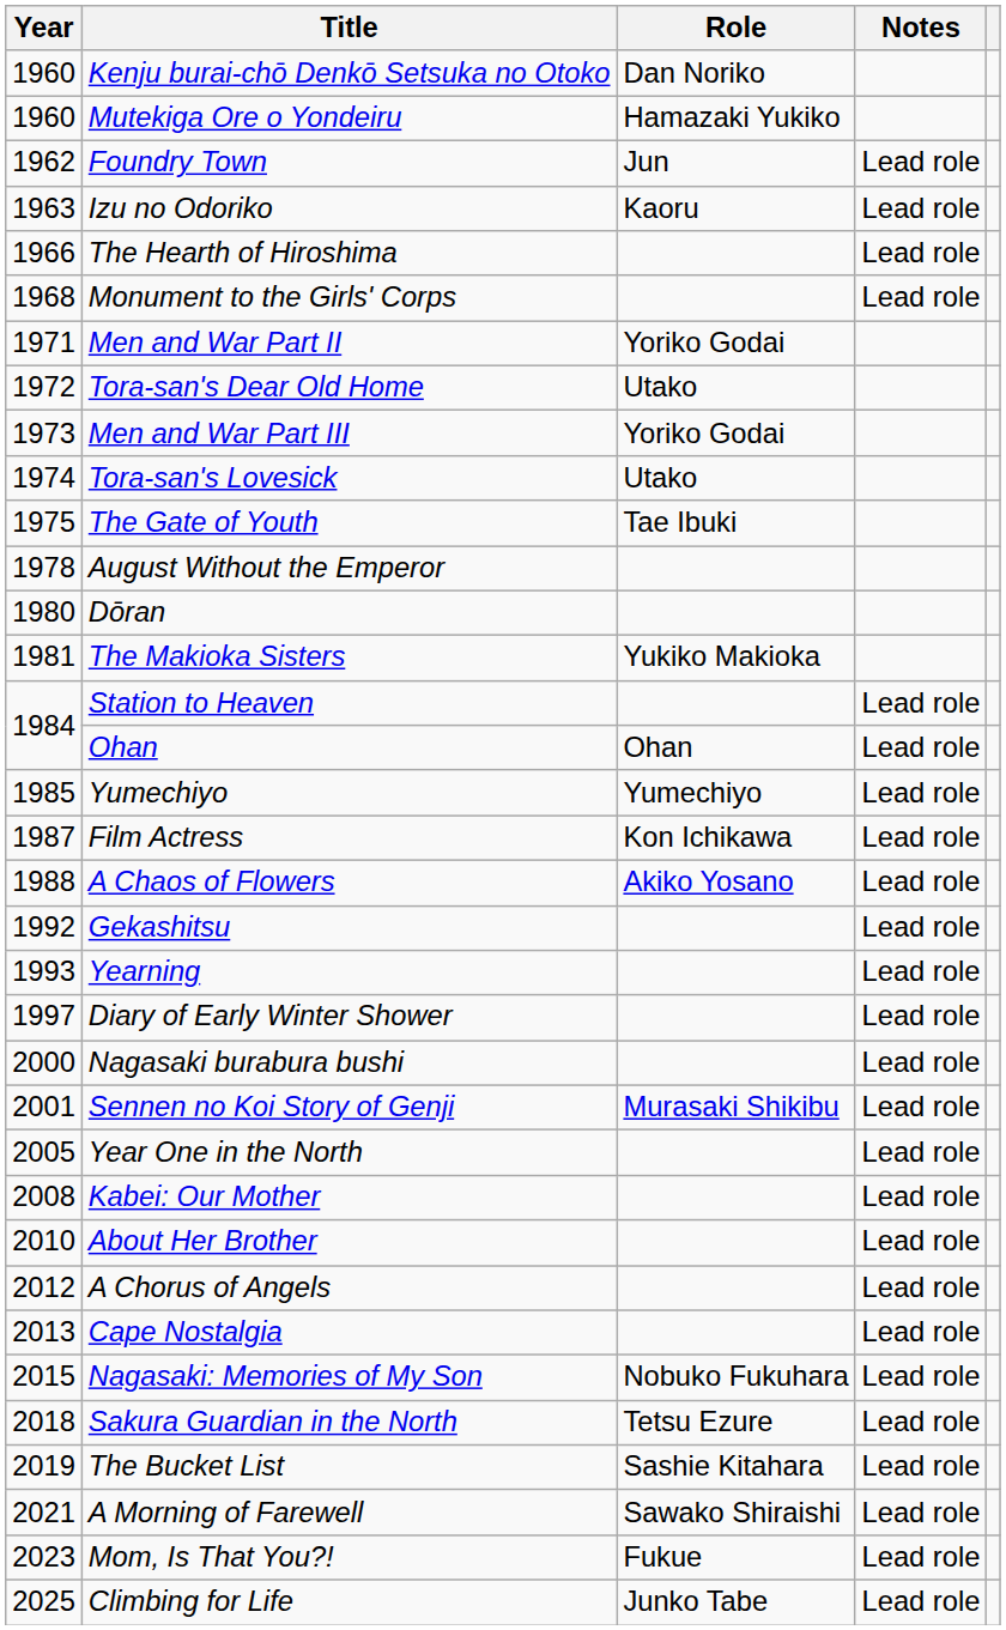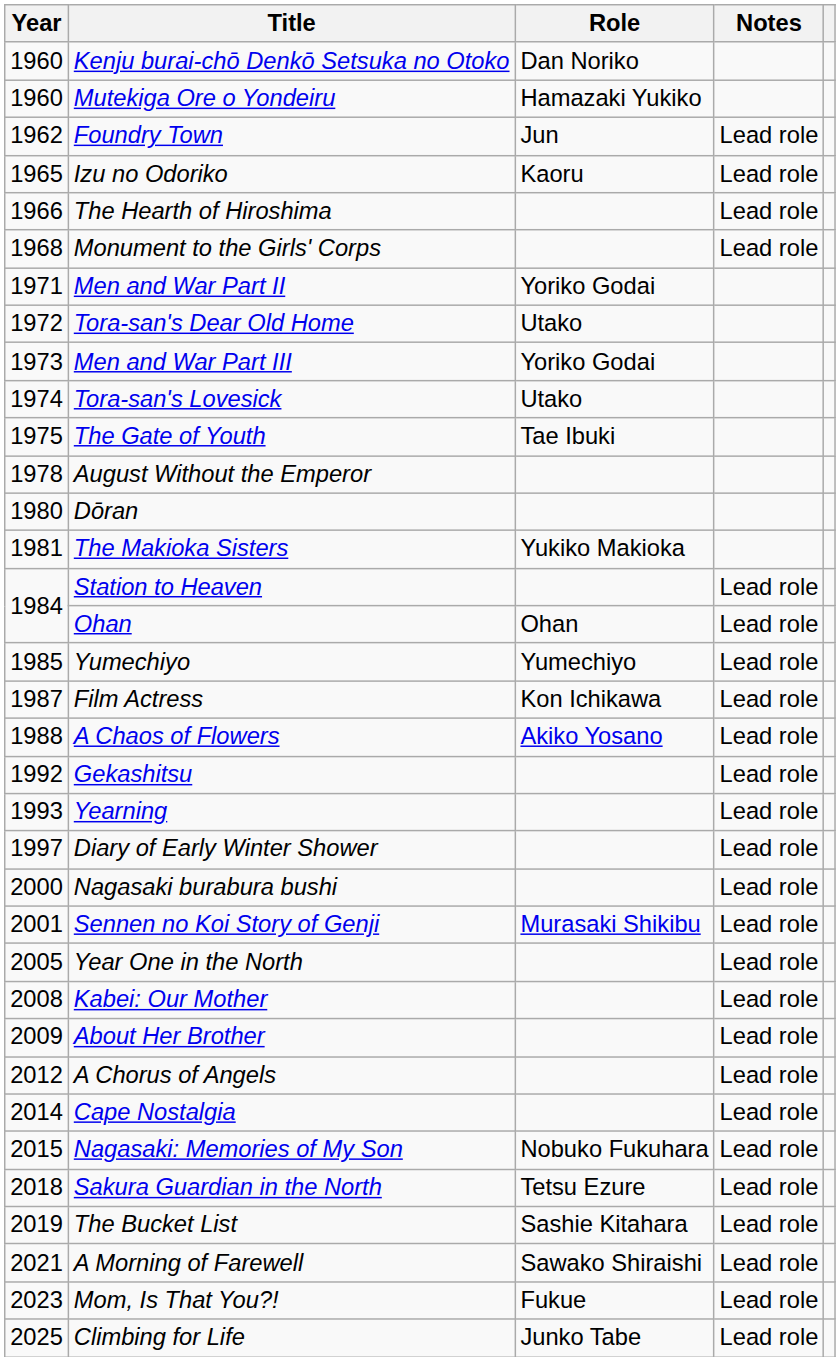 <table class="wikitable sortable">
 <tr>
 <th>Year</th>
 <th>Title</th>
 <th>Role</th>
 <th class="unsortable">Notes</th>
 <th class="unsortable"></th>
 </tr>
 <tr>
 <td>1960</td>
 <td><em><a href='#'>Kenju burai-chō Denkō Setsuka no Otoko</a></em></td>
 <td>Dan Noriko</td>
 <td></td>
 <td></td>
 </tr>
 <tr>
 <td>1960</td>
 <td><em><a href='#'>Mutekiga Ore o Yondeiru</a></em></td>
 <td>Hamazaki Yukiko</td>
 <td></td>
 <td></td>
 </tr>
 <tr>
 <td>1962</td>
 <td><em><a href='#'>Foundry Town</a></em></td>
 <td>Jun</td>
 <td>Lead role</td>
 <td></td>
 </tr>
 <tr>
-<td>1963</td>
+<td>1965</td>
 <td><em>Izu no Odoriko</em></td>
 <td>Kaoru</td>
 <td>Lead role</td>
 <td></td>
 </tr>
 <tr>
 <td>1966</td>
 <td><em>The Hearth of Hiroshima</em></td>
 <td></td>
 <td>Lead role</td>
 <td></td>
 </tr>
 <tr>
 <td>1968</td>
 <td><em>Monument to the Girls' Corps</em></td>
 <td></td>
 <td>Lead role</td>
 <td></td>
 </tr>
 <tr>
 <td>1971</td>
 <td><em><a href='#'>Men and War Part II</a></em></td>
 <td>Yoriko Godai</td>
 <td></td>
 <td></td>
 </tr>
 <tr>
 <td>1972</td>
 <td><em><a href='#'>Tora-san's Dear Old Home</a></em></td>
 <td>Utako</td>
 <td></td>
 <td></td>
 </tr>
 <tr>
 <td>1973</td>
 <td><em><a href='#'>Men and War Part III</a></em></td>
 <td>Yoriko Godai</td>
 <td></td>
 <td></td>
 </tr>
 <tr>
 <td>1974</td>
 <td><em><a href='#'>Tora-san's Lovesick</a></em></td>
 <td>Utako</td>
 <td></td>
 <td></td>
 </tr>
 <tr>
 <td>1975</td>
 <td><em><a href='#'>The Gate of Youth</a></em></td>
 <td>Tae Ibuki</td>
 <td></td>
 </tr>
 <tr>
 <td>1978</td>
 <td><em>August Without the Emperor</em></td>
 <td></td>
 <td></td>
 <td></td>
 </tr>
 <tr>
 <td>1980</td>
 <td><em>Dōran</em></td>
 <td></td>
 <td></td>
 <td></td>
 </tr>
 <tr>
 <td>1981</td>
 <td><em><a href='#'>The Makioka Sisters</a></em></td>
 <td>Yukiko Makioka</td>
 <td></td>
 <td></td>
 </tr>
 <tr>
 <td rowspan=2>1984</td>
 <td><em><a href='#'>Station to Heaven</a></em></td>
 <td></td>
 <td>Lead role</td>
 <td></td>
 </tr>
 <tr>
 <td><em><a href='#'>Ohan</a></em></td>
 <td>Ohan</td>
 <td>Lead role</td>
 <td></td>
 </tr>
 <tr>
 <td>1985</td>
 <td><em>Yumechiyo</em></td>
 <td>Yumechiyo</td>
 <td>Lead role</td>
 <td></td>
 </tr>
 <tr>
 <td>1987</td>
 <td><em>Film Actress</em></td>
 <td>Kon Ichikawa</td>
 <td>Lead role</td>
 <td></td>
 </tr>
 <tr>
 <td>1988</td>
 <td><em><a href='#'>A Chaos of Flowers</a></em></td>
 <td><a href='#'>Akiko Yosano</a></td>
 <td>Lead role</td>
 <td></td>
 </tr>
 <tr>
 <td>1992</td>
 <td><em><a href='#'>Gekashitsu</a></em></td>
 <td></td>
 <td>Lead role</td>
 <td></td>
 </tr>
 <tr>
 <td>1993</td>
 <td><em><a href='#'>Yearning</a></em></td>
 <td></td>
 <td>Lead role</td>
 <td></td>
 </tr>
 <tr>
 <td>1997</td>
 <td><em>Diary of Early Winter Shower</em></td>
 <td></td>
 <td>Lead role</td>
 <td></td>
 </tr>
 <tr>
 <td>2000</td>
 <td><em>Nagasaki burabura bushi</em></td>
 <td></td>
 <td>Lead role</td>
 <td></td>
 </tr>
 <tr>
 <td>2001</td>
 <td><em><a href='#'>Sennen no Koi Story of Genji</a></em></td>
 <td><a href='#'>Murasaki Shikibu</a></td>
 <td>Lead role</td>
 <td></td>
 </tr>
 <tr>
 <td>2005</td>
 <td><em>Year One in the North</em></td>
 <td></td>
 <td>Lead role</td>
 <td></td>
 </tr>
 <tr>
 <td>2008</td>
 <td><em><a href='#'>Kabei: Our Mother</a></em></td>
 <td></td>
 <td>Lead role</td>
 <td></td>
 </tr>
 <tr>
-<td>2010</td>
+<td>2009</td>
 <td><em><a href='#'>About Her Brother</a></em></td>
 <td></td>
 <td>Lead role</td>
 <td></td>
 </tr>
 <tr>
 <td>2012</td>
 <td><em>A Chorus of Angels</em></td>
 <td></td>
 <td>Lead role</td>
 <td></td>
 </tr>
 <tr>
-<td>2013</td>
+<td>2014</td>
 <td><em><a href='#'>Cape Nostalgia</a></em></td>
 <td></td>
 <td>Lead role</td>
 <td></td>
 </tr>
 <tr>
 <td>2015</td>
 <td><em><a href='#'>Nagasaki: Memories of My Son</a></em></td>
 <td>Nobuko Fukuhara</td>
 <td>Lead role</td>
 <td></td>
 </tr>
 <tr>
 <td>2018</td>
 <td><em><a href='#'>Sakura Guardian in the North</a></em></td>
 <td>Tetsu Ezure</td>
 <td>Lead role</td>
 <td></td>
 </tr>
 <tr>
 <td>2019</td>
 <td><em>The Bucket List</em></td>
 <td>Sashie Kitahara</td>
 <td>Lead role</td>
 <td></td>
 </tr>
 <tr>
 <td>2021</td>
 <td><em>A Morning of Farewell</em></td>
 <td>Sawako Shiraishi</td>
 <td>Lead role</td>
 <td></td>
 </tr>
 <tr>
 <td>2023</td>
 <td><em>Mom, Is That You?!</em></td>
 <td>Fukue</td>
 <td>Lead role</td>
 <td></td>
 </tr>
 <tr>
 <td>2025</td>
 <td><em>Climbing for Life</em></td>
 <td>Junko Tabe</td>
 <td>Lead role</td>
 <td></td>
 </tr>
 <tr>
 </tr>
 </table>
